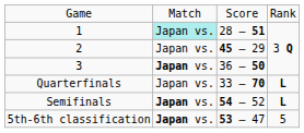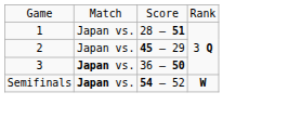 <table class="wikitable">
 <tr>
 <td style="text-align:center;">Game</td>
 <td style="text-align:center;">Match</td>
 <td style="text-align:center;">Score</td>
 <td style="text-align:center;">Rank</td>
 </tr>
 <tr>
 <td style="text-align:center;">1</td>
-<td style="background: paleturquoise;">Japan vs. <strong></strong></td>
+<td>Japan vs. <strong></strong></td>
 <td style="text-align:center;">28 – <strong>51</strong></td>
 <td rowspan="3" style="text-align:center;">3 <strong>Q</strong></td>
 </tr>
 <tr>
 <td style="text-align:center;">2</td>
 <td>Japan vs. <strong></strong></td>
 <td style="text-align:center;"><strong>45</strong> – 29</td>
 </tr>
 <tr>
 <td style="text-align:center;">3</td>
 <td><strong>Japan</strong> vs. </td>
 <td style="text-align:center;">36 – <strong>50</strong></td>
 </tr>
 <tr>
-<td style="text-align:center;">Quarterfinals</td>
-<td>Japan vs. <strong></strong></td>
-<td style="text-align:center;">33 – <strong>70</strong></td>
-<td style="text-align:center;"><strong>L</strong></td>
-</tr>
-<tr>
 <td style="text-align:center;">Semifinals</td>
 <td><strong>Japan</strong> vs. </td>
 <td style="text-align:center;"><strong>54</strong> – 52</td>
-<td style="text-align:center;"><strong>L</strong></td>
-</tr>
-<tr>
-<td style="text-align:center;">5th-6th classification</td>
-<td><strong>Japan</strong> vs. </td>
-<td style="text-align:center;"><strong>53</strong> – 47</td>
-<td style="text-align:center;">5</td>
+<td style="text-align:center;"><strong>W</strong></td>
 </tr>
 </table>
